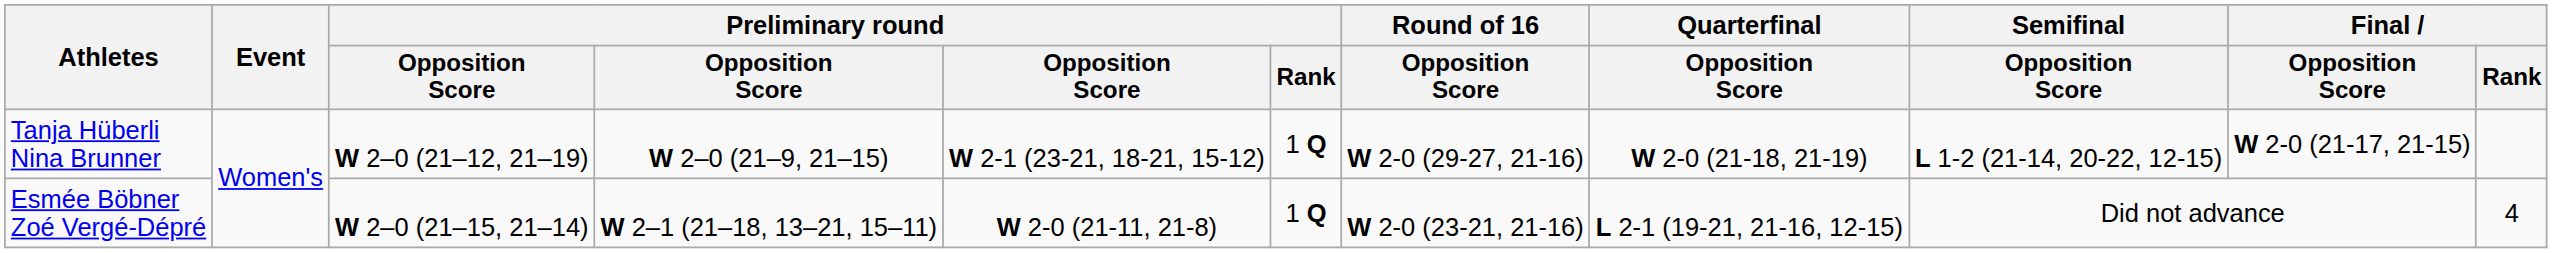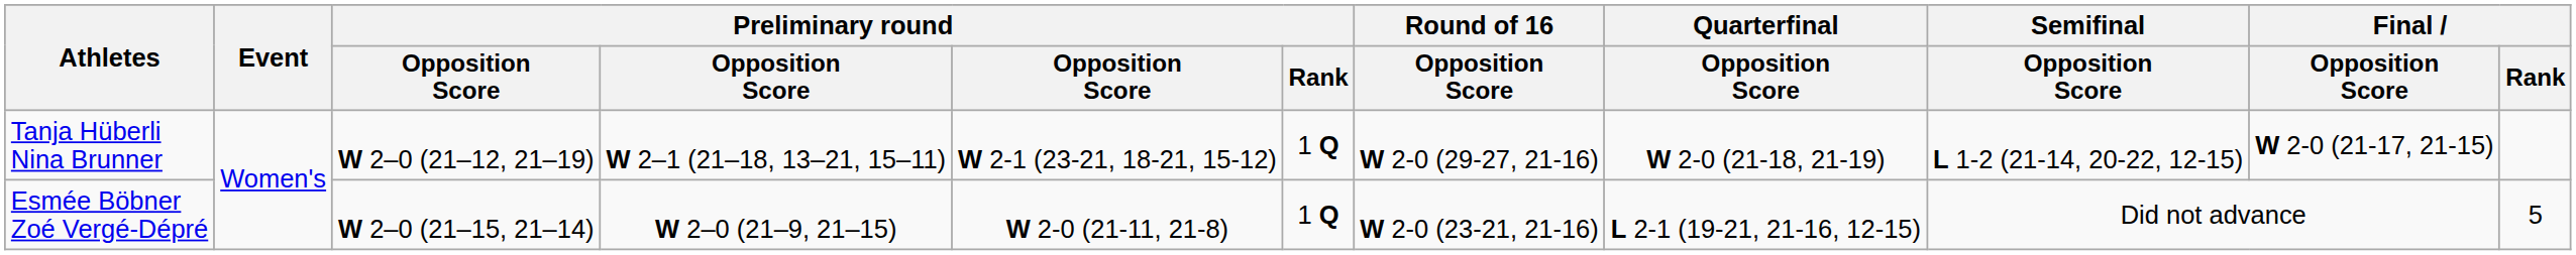 <table class=wikitable style=font-size:90%;text-align:center>
 <tr>
 <th rowspan=2>Athletes</th>
 <th rowspan=2>Event</th>
 <th colspan=4>Preliminary round</th>
 <th>Round of 16</th>
 <th>Quarterfinal</th>
 <th>Semifinal</th>
 <th colspan=2>Final / </th>
 </tr>
 <tr style=font-size:95%>
 <th>Opposition<br>Score</th>
 <th>Opposition<br>Score</th>
 <th>Opposition<br>Score</th>
 <th>Rank</th>
 <th>Opposition<br>Score</th>
 <th>Opposition<br>Score</th>
 <th>Opposition<br>Score</th>
 <th>Opposition<br>Score</th>
 <th>Rank</th>
 </tr>
 <tr>
 <td align=left><a href='#'>Tanja Hüberli</a><br><a href='#'>Nina Brunner</a></td>
 <td align=left rowspan=2><a href='#'>Women's</a></td>
 <td><br><strong>W</strong> 2–0 (21–12, 21–19)</td>
-<td><br><strong>W</strong> 2–0 (21–9, 21–15)</td>
+<td><br><strong>W</strong> 2–1 (21–18, 13–21, 15–11)</td>
 <td><br><strong>W</strong> 2-1 (23-21, 18-21, 15-12)</td>
 <td>1 <strong>Q</strong></td>
 <td><br><strong>W</strong> 2-0 (29-27, 21-16)</td>
 <td><br><strong>W</strong> 2-0 (21-18, 21-19)</td>
 <td><br><strong>L</strong> 1-2 (21-14, 20-22, 12-15)</td>
 <td><strong>W</strong> 2-0 (21-17, 21-15)</td>
 <td></td>
 </tr>
 <tr>
 <td align=left><a href='#'>Esmée Böbner</a><br><a href='#'>Zoé Vergé-Dépré</a></td>
 <td><br><strong>W</strong> 2–0 (21–15, 21–14)</td>
-<td><br><strong>W</strong> 2–1 (21–18, 13–21, 15–11)</td>
+<td><br><strong>W</strong> 2–0 (21–9, 21–15)</td>
 <td><br><strong>W</strong> 2-0 (21-11, 21-8)</td>
 <td>1 <strong>Q</strong></td>
 <td><br><strong>W</strong> 2-0 (23-21, 21-16)</td>
 <td><br><strong>L</strong> 2-1 (19-21, 21-16, 12-15)</td>
 <td colspan=2>Did not advance</td>
-<td>4</td>
+<td>5</td>
 </tr>
 </table>
